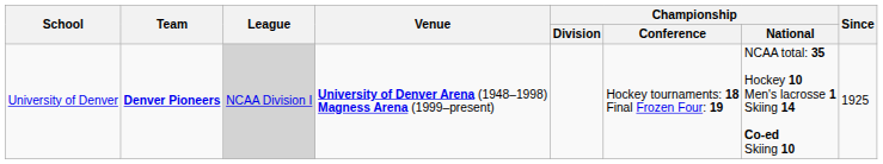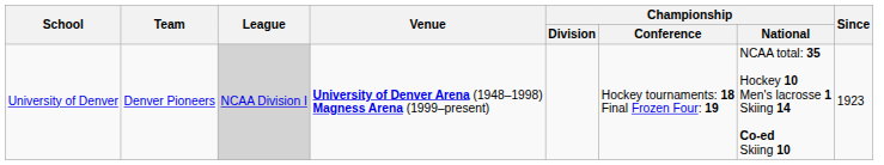 <table class="wikitable">
 <tr>
 <th rowspan=2>School</th>
 <th rowspan=2>Team</th>
 <th rowspan=2>League</th>
 <th rowspan=2>Venue</th>
 <th colspan=3>Championship</th>
 <th rowspan=2>Since</th>
 </tr>
 <tr>
 <th>Division</th>
 <th>Conference</th>
 <th>National</th>
 </tr>
 <tr>
 <td><a href='#'>University of Denver</a></td>
-<td><strong><a href='#'>Denver Pioneers</a></strong></td>
+<td><a href='#'>Denver Pioneers</a></td>
 <td style="background: lightgrey;"><a href='#'>NCAA Division I</a></td>
 <td><strong><a href='#'>University of Denver Arena</a></strong> (1948–1998)<br><strong><a href='#'>Magness Arena</a></strong> (1999–present)</td>
 <td></td>
 <td>Hockey tournaments: <strong>18</strong><br>Final <a href='#'>Frozen Four</a>: <strong>19</strong></td>
 <td>NCAA total: <strong>35</strong><br><br>Hockey <strong>10</strong> <br>Men's lacrosse <strong>1</strong> <br>Skiing <strong>14</strong><br><br><strong>Co-ed</strong><br>Skiing <strong>10</strong></td>
-<td>1925</td>
+<td>1923</td>
 </tr>
 </table>
